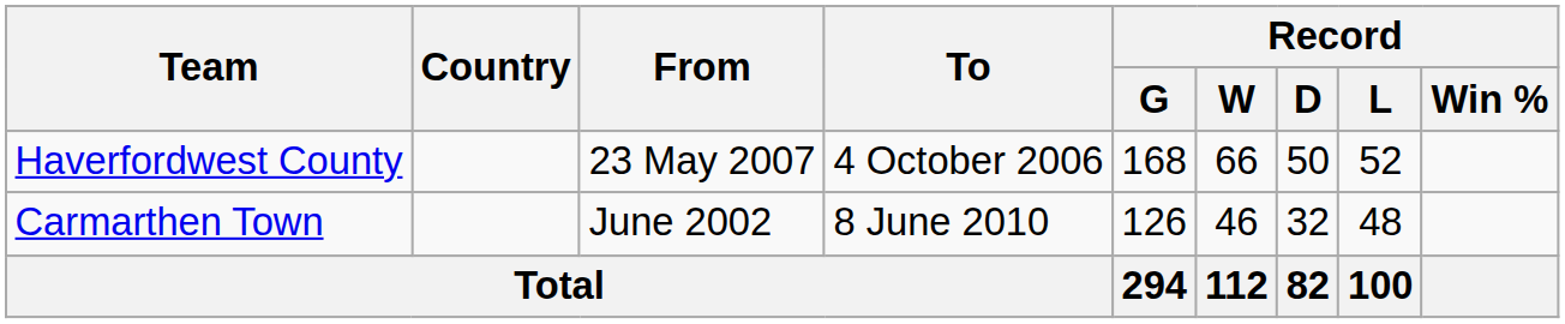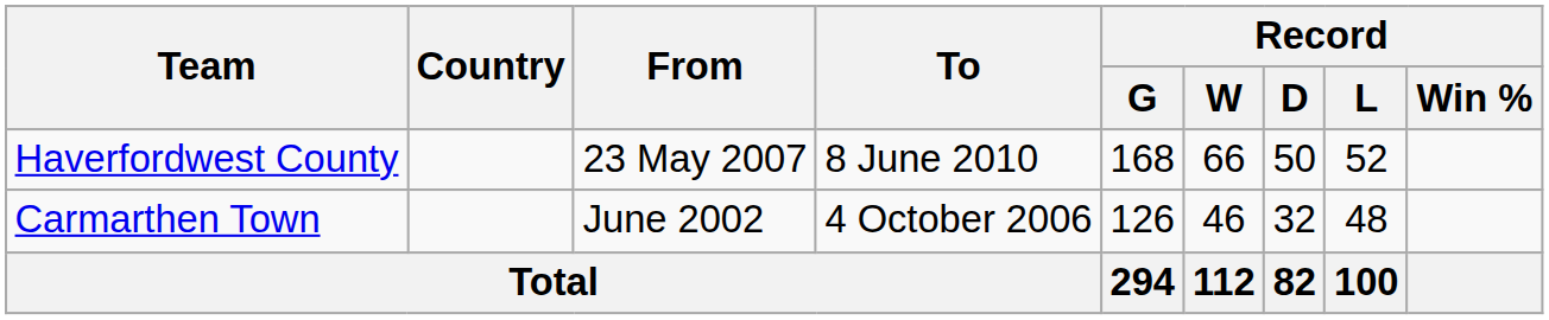 <table class="wikitable" style="text-align: center">
 <tr>
 <th rowspan="2">Team</th>
 <th rowspan="2">Country</th>
 <th rowspan="2">From</th>
 <th rowspan="2">To</th>
 <th colspan="5">Record</th>
 </tr>
 <tr>
 <th>G</th>
 <th>W</th>
 <th>D</th>
 <th>L</th>
 <th>Win %</th>
 </tr>
 <tr>
 <td align=left><a href='#'>Haverfordwest County</a></td>
 <td></td>
 <td align=left>23 May 2007</td>
-<td align=left>4 October 2006</td>
+<td align=left>8 June 2010</td>
 <td>168</td>
 <td>66</td>
 <td>50</td>
 <td>52</td>
 <td></td>
 </tr>
 <tr>
 <td align=left><a href='#'>Carmarthen Town</a></td>
 <td></td>
 <td align=left>June 2002</td>
-<td align=left>8 June 2010</td>
+<td align=left>4 October 2006</td>
 <td>126</td>
 <td>46</td>
 <td>32</td>
 <td>48</td>
 <td></td>
 </tr>
 <tr>
 <th colspan="4">Total</th>
 <th>294</th>
 <th>112</th>
 <th>82</th>
 <th>100</th>
 <th></th>
 </tr>
 </table>
